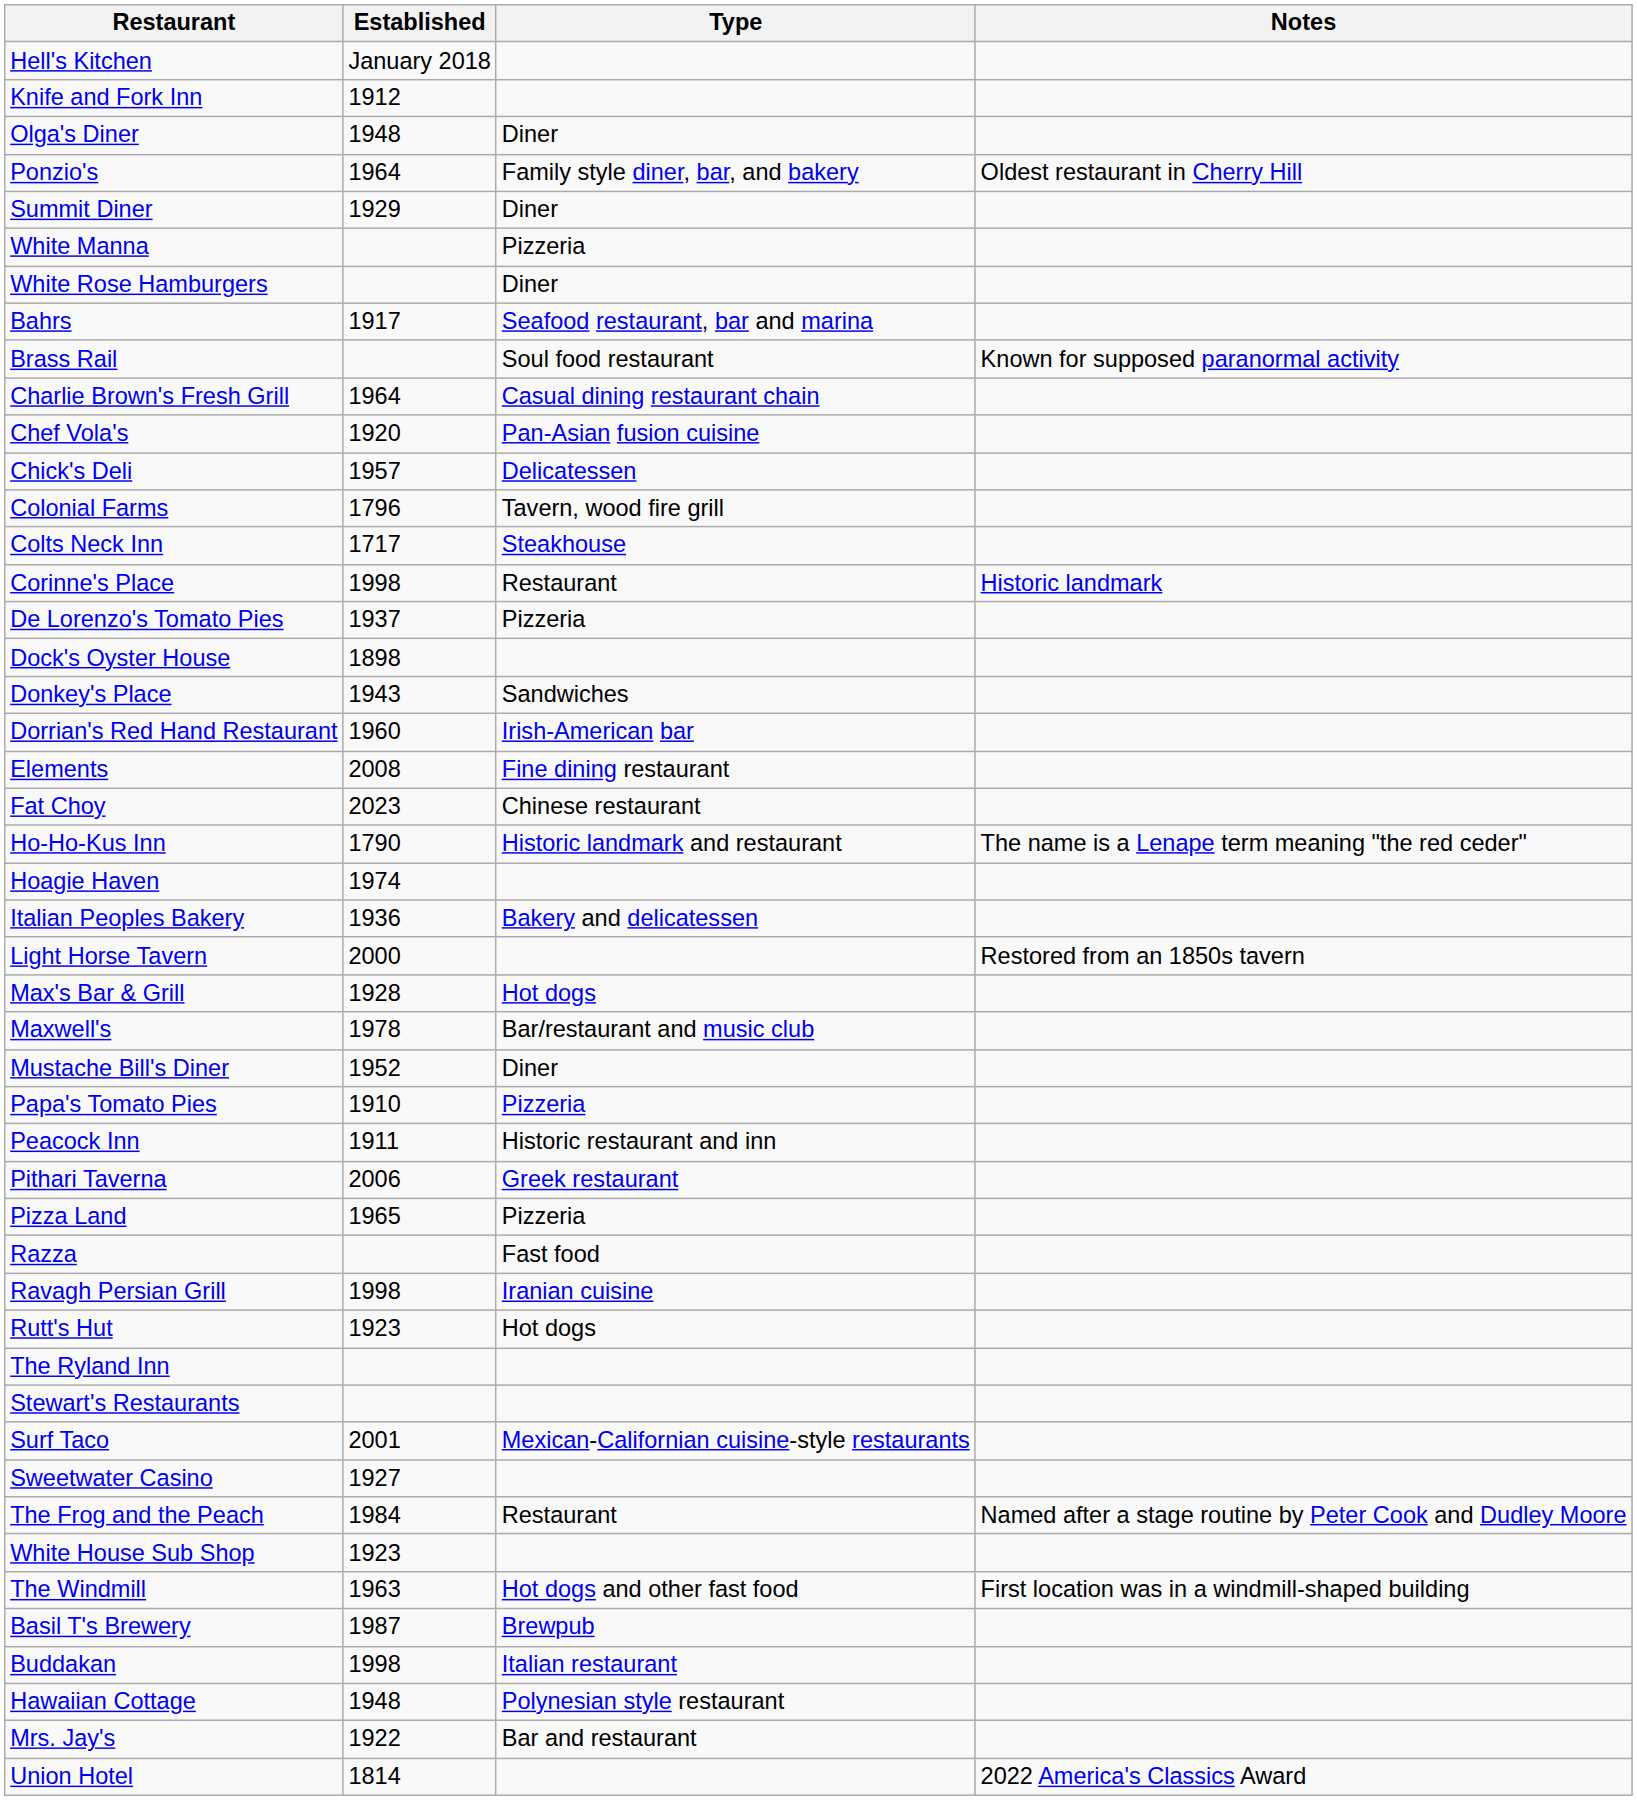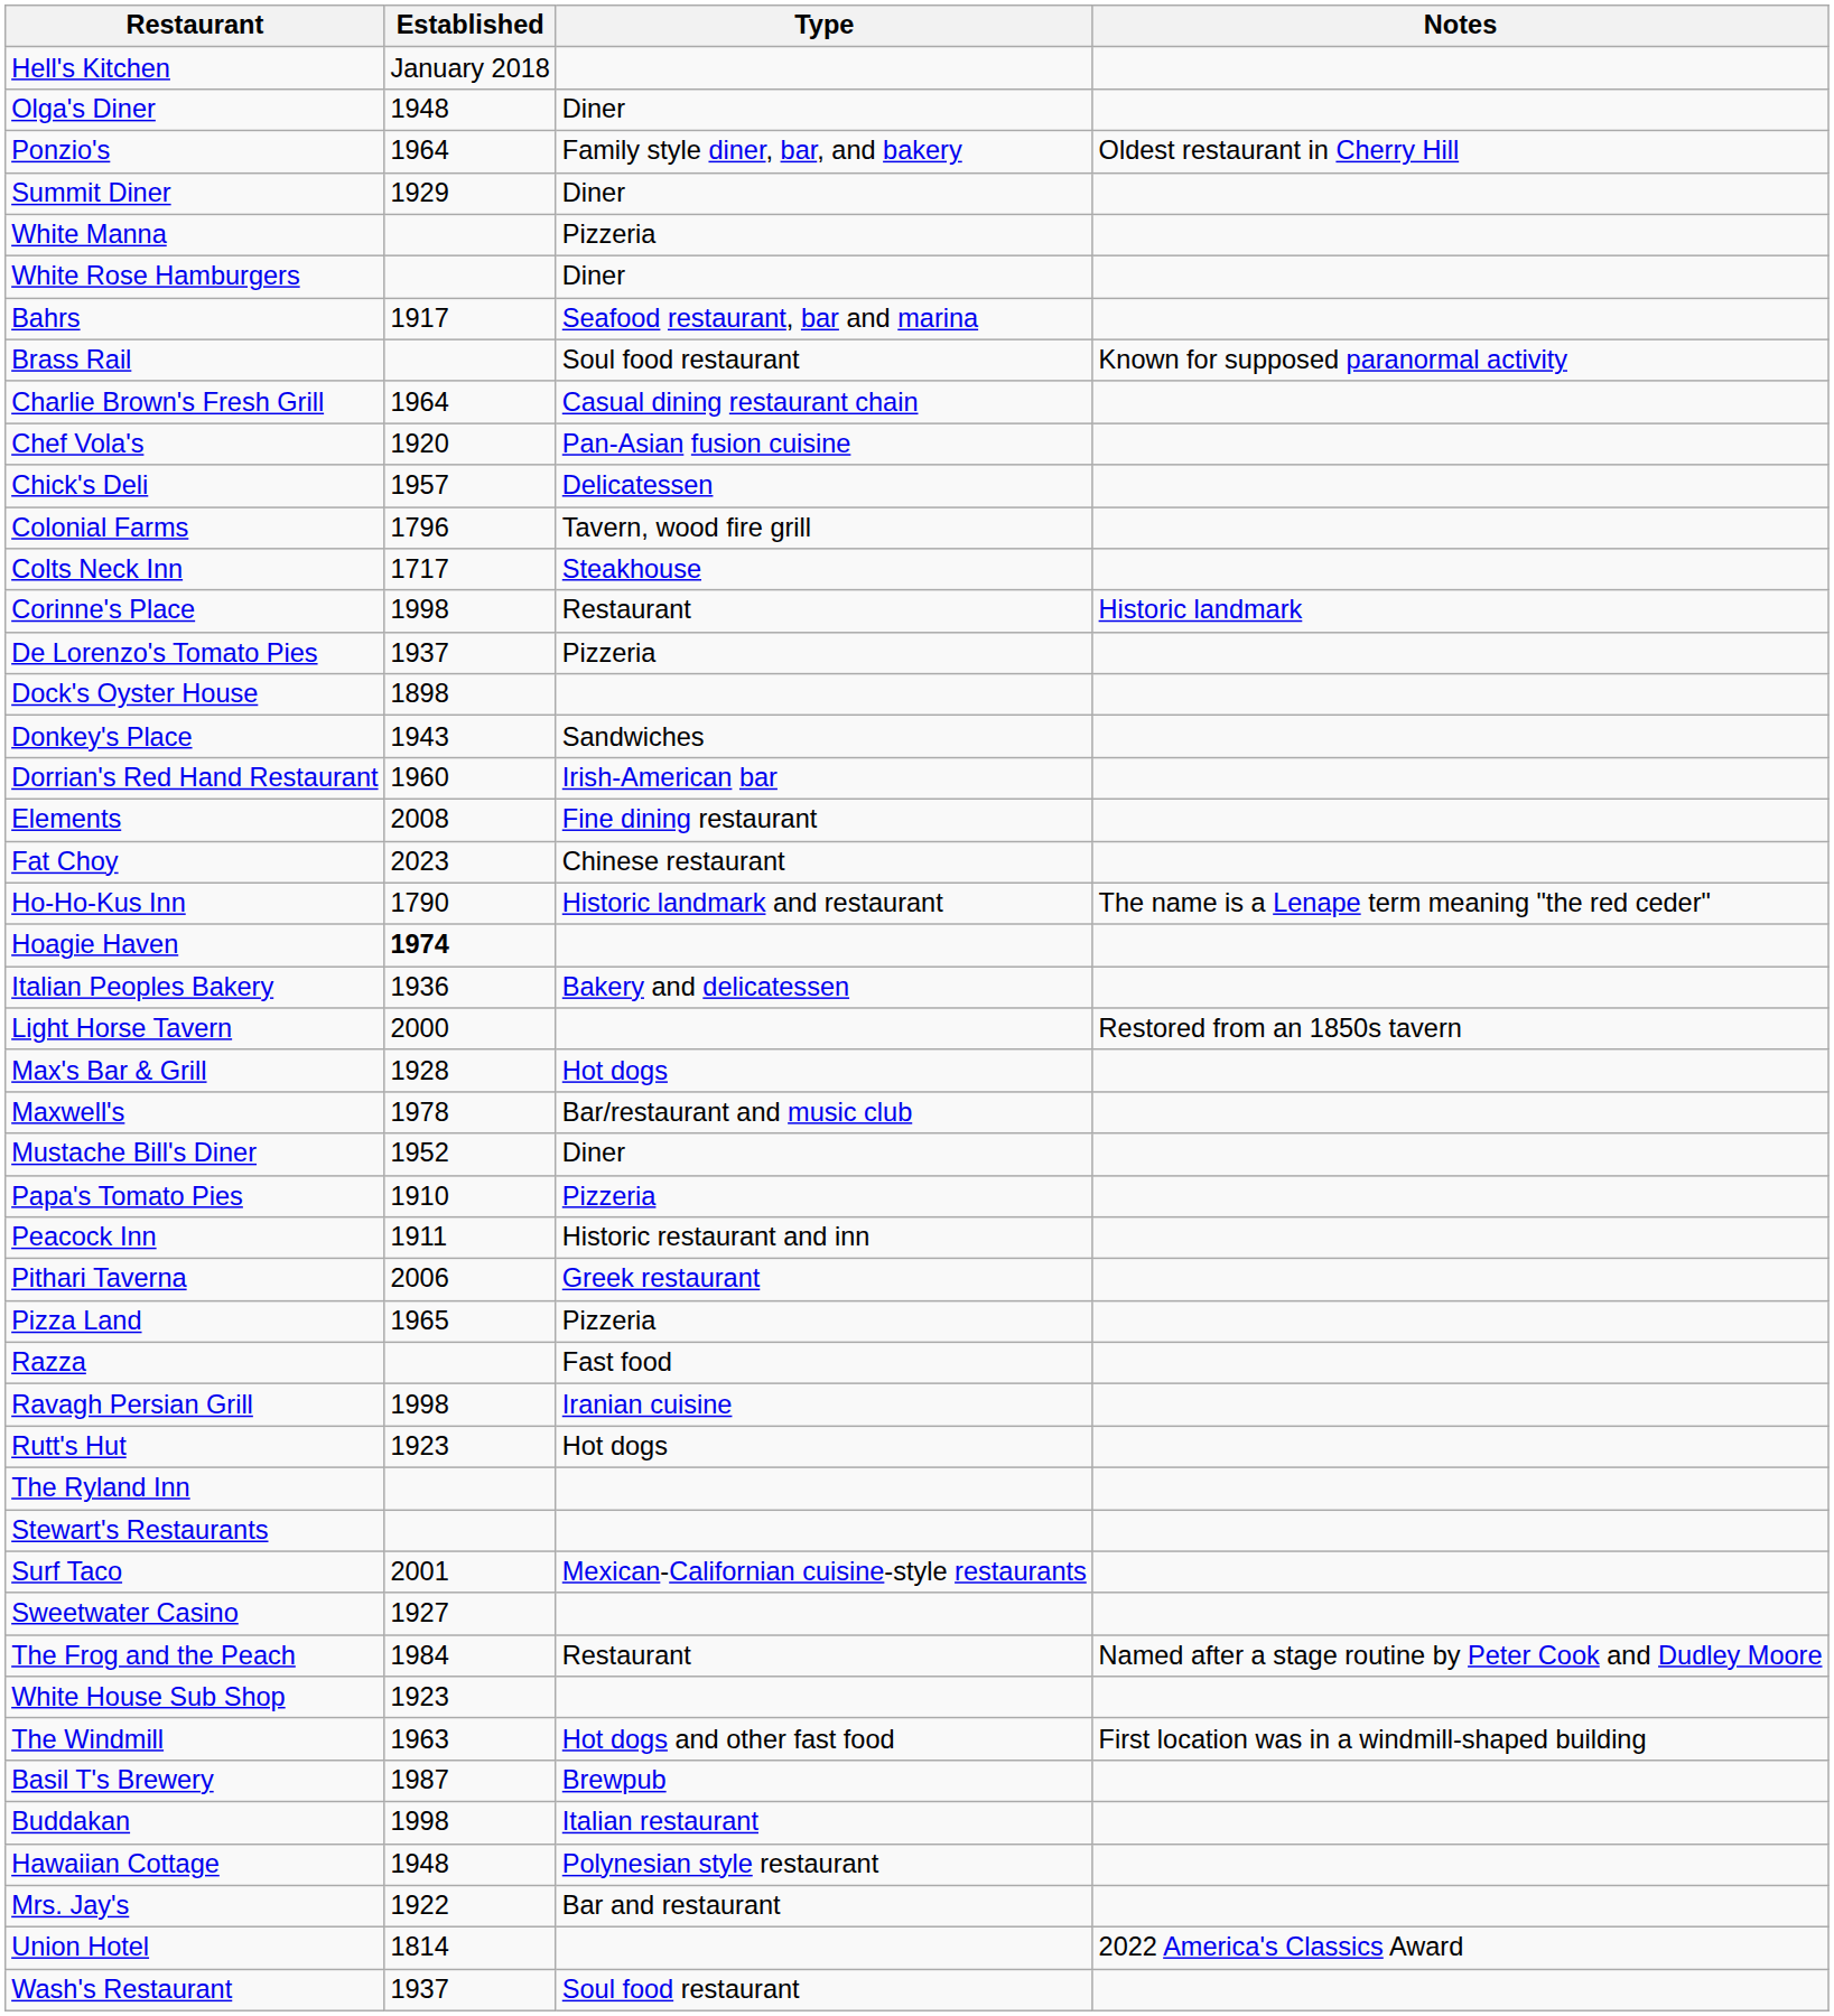 <table class="wikitable sortable plainrowheaders" style="text-align:left;"">
 <tr>
 <th>Restaurant</th>
 <th>Established</th>
 <th>Type</th>
 <th>Notes</th>
 </tr>
 <tr>
 <td><a href='#'>Hell's Kitchen</a></td>
 <td>January 2018</td>
-<td></td>
-<td></td>
-</tr>
-<tr>
-<td><a href='#'>Knife and Fork Inn</a></td>
-<td>1912</td>
 <td></td>
 <td></td>
 </tr>
 <tr>
 <td><a href='#'>Olga's Diner</a></td>
 <td>1948</td>
 <td>Diner</td>
 <td></td>
 </tr>
 <tr>
 <td><a href='#'>Ponzio's</a></td>
 <td>1964</td>
 <td>Family style <a href='#'>diner</a>, <a href='#'>bar</a>, and <a href='#'>bakery</a></td>
 <td>Oldest restaurant in <a href='#'>Cherry Hill</a></td>
 </tr>
 <tr>
 <td><a href='#'>Summit Diner</a></td>
 <td>1929</td>
 <td>Diner</td>
 <td></td>
 </tr>
 <tr>
 <td><a href='#'>White Manna</a></td>
 <td></td>
 <td>Pizzeria</td>
 <td></td>
 </tr>
 <tr>
 <td><a href='#'>White Rose Hamburgers</a></td>
 <td></td>
 <td>Diner</td>
 <td></td>
 </tr>
 <tr>
 <td><a href='#'>Bahrs</a></td>
 <td>1917</td>
 <td><a href='#'>Seafood</a> <a href='#'>restaurant</a>, <a href='#'>bar</a> and <a href='#'>marina</a></td>
 <td></td>
 </tr>
 <tr>
 <td><a href='#'>Brass Rail</a></td>
 <td></td>
 <td>Soul food restaurant</td>
 <td>Known for supposed <a href='#'>paranormal activity</a></td>
 </tr>
 <tr>
 <td><a href='#'>Charlie Brown's Fresh Grill</a></td>
 <td>1964</td>
 <td><a href='#'>Casual dining</a> <a href='#'>restaurant chain</a></td>
 <td></td>
 </tr>
 <tr>
 <td><a href='#'>Chef Vola's</a></td>
 <td>1920</td>
 <td><a href='#'>Pan-Asian</a> <a href='#'>fusion cuisine</a></td>
 <td></td>
 </tr>
 <tr>
 <td><a href='#'>Chick's Deli</a></td>
 <td>1957</td>
 <td><a href='#'>Delicatessen</a></td>
 <td></td>
 </tr>
 <tr>
 <td><a href='#'>Colonial Farms</a></td>
 <td>1796</td>
 <td>Tavern, wood fire grill</td>
 <td></td>
 </tr>
 <tr>
 <td><a href='#'>Colts Neck Inn</a></td>
 <td>1717</td>
 <td><a href='#'>Steakhouse</a></td>
 <td></td>
 </tr>
 <tr>
 <td><a href='#'>Corinne's Place</a></td>
 <td>1998</td>
 <td>Restaurant</td>
 <td><a href='#'>Historic landmark</a></td>
 </tr>
 <tr>
 <td><a href='#'>De Lorenzo's Tomato Pies</a></td>
 <td>1937</td>
 <td>Pizzeria</td>
 <td></td>
 </tr>
 <tr>
 <td><a href='#'>Dock's Oyster House</a></td>
 <td>1898</td>
 <td></td>
 <td></td>
 </tr>
 <tr>
 <td><a href='#'>Donkey's Place</a></td>
 <td>1943</td>
 <td>Sandwiches</td>
 <td></td>
 </tr>
 <tr>
 <td><a href='#'>Dorrian's Red Hand Restaurant</a></td>
 <td>1960</td>
 <td><a href='#'>Irish-American</a> <a href='#'>bar</a></td>
 <td></td>
 </tr>
 <tr>
 <td><a href='#'>Elements</a></td>
 <td>2008</td>
 <td><a href='#'>Fine dining</a> restaurant</td>
 <td></td>
 </tr>
 <tr>
 <td><a href='#'>Fat Choy</a></td>
 <td>2023</td>
 <td>Chinese restaurant</td>
 <td></td>
 </tr>
 <tr>
 <td><a href='#'>Ho-Ho-Kus Inn</a></td>
 <td>1790</td>
 <td><a href='#'>Historic landmark</a> and restaurant</td>
 <td>The name is a <a href='#'>Lenape</a> term meaning "the red ceder"</td>
 </tr>
 <tr>
 <td><a href='#'>Hoagie Haven</a></td>
-<td>1974</td>
+<td><strong>1974</strong></td>
 <td></td>
 <td></td>
 </tr>
 <tr>
 <td><a href='#'>Italian Peoples Bakery</a></td>
 <td>1936</td>
 <td><a href='#'>Bakery</a> and <a href='#'>delicatessen</a></td>
 <td></td>
 </tr>
 <tr>
 <td><a href='#'>Light Horse Tavern</a></td>
 <td>2000</td>
 <td></td>
 <td>Restored from an 1850s tavern</td>
 </tr>
 <tr>
 <td><a href='#'>Max's Bar & Grill</a></td>
 <td>1928</td>
 <td><a href='#'>Hot dogs</a></td>
 <td></td>
 </tr>
 <tr>
 <td><a href='#'>Maxwell's</a></td>
 <td>1978</td>
 <td>Bar/restaurant and <a href='#'>music club</a></td>
 <td></td>
 </tr>
 <tr>
 <td><a href='#'>Mustache Bill's Diner</a></td>
 <td>1952</td>
 <td>Diner</td>
 <td></td>
 </tr>
 <tr>
 <td><a href='#'>Papa's Tomato Pies</a></td>
 <td>1910</td>
 <td><a href='#'>Pizzeria</a></td>
 <td></td>
 </tr>
 <tr>
 <td><a href='#'>Peacock Inn</a></td>
 <td>1911</td>
 <td>Historic restaurant and inn</td>
 <td></td>
 </tr>
 <tr>
 <td><a href='#'>Pithari Taverna</a></td>
 <td>2006</td>
 <td><a href='#'>Greek restaurant</a></td>
 <td></td>
 </tr>
 <tr>
 <td><a href='#'>Pizza Land</a></td>
 <td>1965</td>
 <td>Pizzeria</td>
 <td></td>
 </tr>
 <tr>
 <td><a href='#'>Razza</a></td>
 <td></td>
 <td>Fast food</td>
 <td></td>
 </tr>
 <tr>
 <td><a href='#'>Ravagh Persian Grill</a></td>
 <td>1998</td>
 <td><a href='#'>Iranian cuisine</a></td>
 <td></td>
 </tr>
 <tr>
 <td><a href='#'>Rutt's Hut</a></td>
 <td>1923</td>
 <td>Hot dogs</td>
 <td></td>
 </tr>
 <tr>
 <td><a href='#'>The Ryland Inn</a></td>
 <td></td>
 <td></td>
 <td></td>
 </tr>
 <tr>
 <td><a href='#'>Stewart's Restaurants</a></td>
 <td></td>
 <td></td>
 <td></td>
 </tr>
 <tr>
 <td><a href='#'>Surf Taco</a></td>
 <td>2001</td>
 <td><a href='#'>Mexican</a>-<a href='#'>Californian cuisine</a>-style <a href='#'>restaurants</a></td>
 <td></td>
 </tr>
 <tr>
 <td><a href='#'>Sweetwater Casino</a></td>
 <td>1927</td>
 <td></td>
 <td></td>
 </tr>
 <tr>
 <td><a href='#'>The Frog and the Peach</a></td>
 <td>1984</td>
 <td>Restaurant</td>
 <td>Named after a stage routine by <a href='#'>Peter Cook</a> and <a href='#'>Dudley Moore</a></td>
 </tr>
 <tr>
 <td><a href='#'>White House Sub Shop</a></td>
 <td>1923</td>
 <td></td>
 <td></td>
 </tr>
 <tr>
 <td><a href='#'>The Windmill</a></td>
 <td>1963</td>
 <td><a href='#'>Hot dogs</a> and other fast food</td>
 <td>First location was in a windmill-shaped building</td>
 </tr>
 <tr>
 <td><a href='#'>Basil T's Brewery</a></td>
 <td>1987</td>
 <td><a href='#'>Brewpub</a></td>
 <td></td>
 </tr>
 <tr>
 <td><a href='#'>Buddakan</a></td>
 <td>1998</td>
 <td><a href='#'>Italian restaurant</a></td>
 <td></td>
 </tr>
 <tr>
 <td><a href='#'>Hawaiian Cottage</a></td>
 <td>1948</td>
 <td><a href='#'>Polynesian style</a> restaurant</td>
 <td></td>
 </tr>
 <tr>
 <td><a href='#'>Mrs. Jay's</a></td>
 <td>1922</td>
 <td>Bar and restaurant</td>
 <td></td>
 </tr>
 <tr>
 <td><a href='#'>Union Hotel</a></td>
 <td>1814</td>
 <td></td>
 <td>2022 <a href='#'>America's Classics</a> Award</td>
 </tr>
+<tr>
+<td><a href='#'>Wash's Restaurant</a></td>
+<td>1937</td>
+<td><a href='#'>Soul food</a> restaurant</td>
+<td></td>
+</tr>
 </table>
